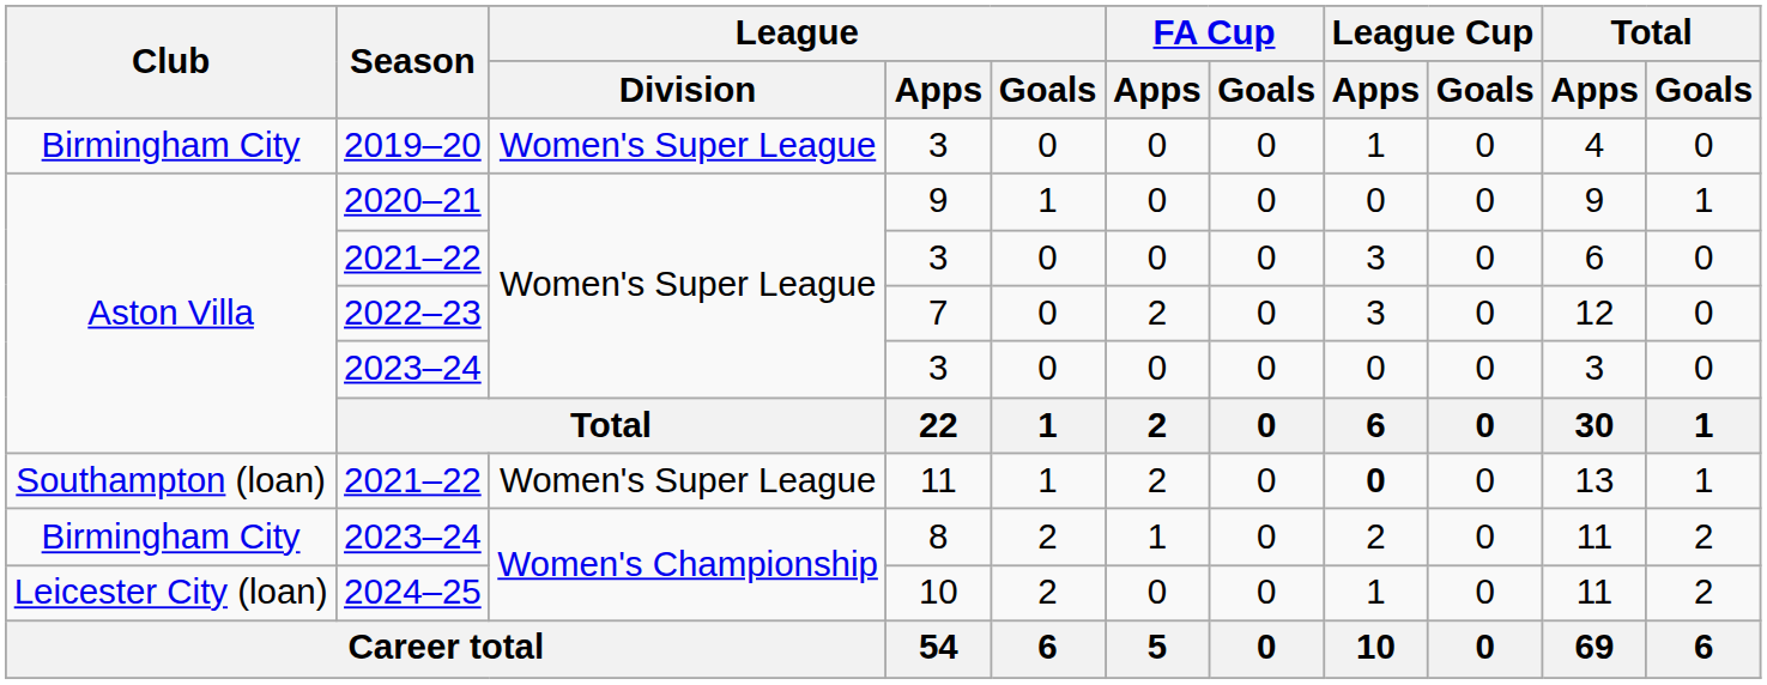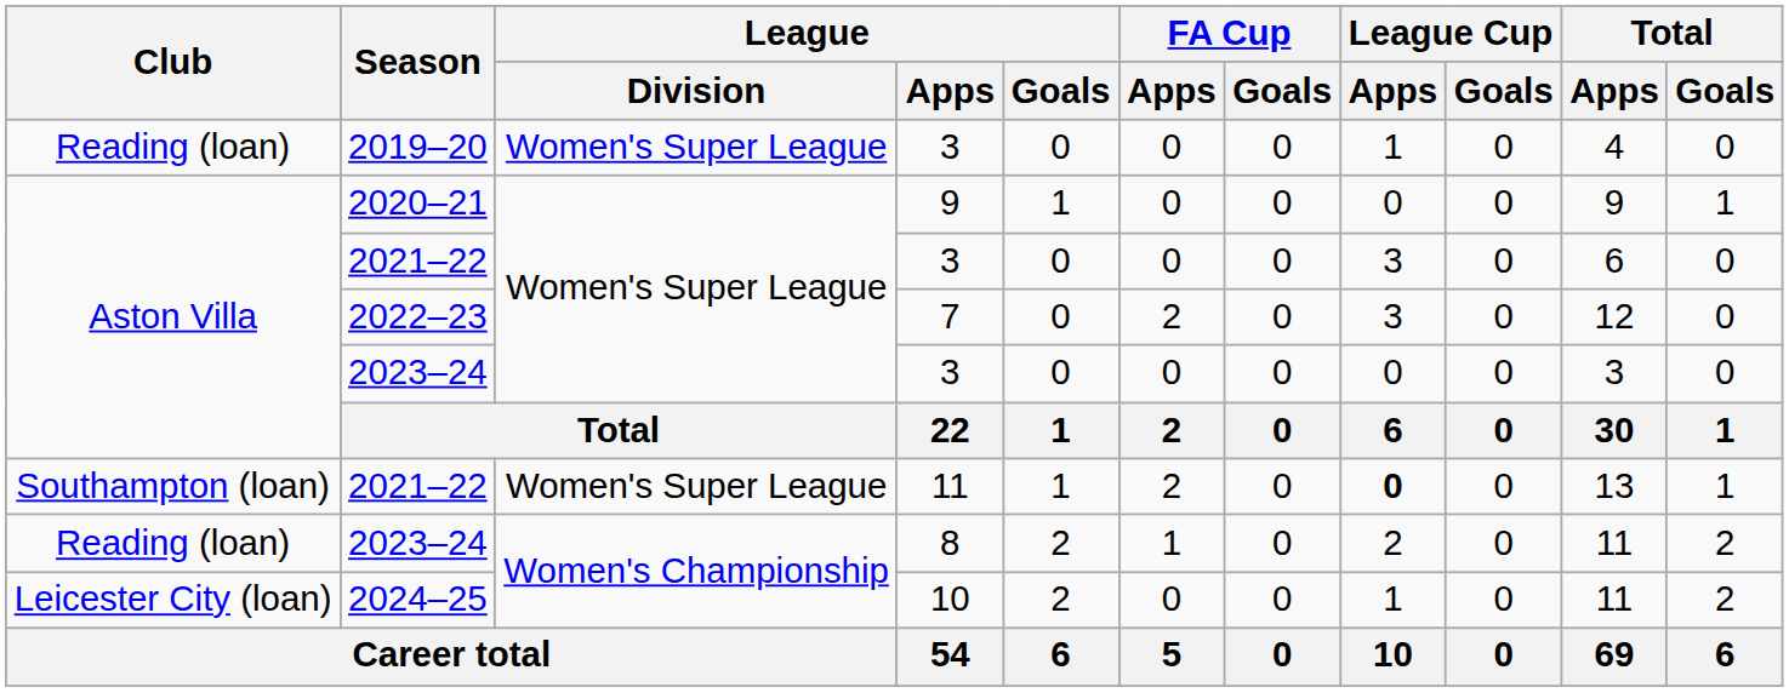 <table class="wikitable" style="text-align:center">
 <tr>
 <th rowspan="2">Club</th>
 <th rowspan="2">Season</th>
 <th colspan="3">League</th>
 <th colspan="2"><a href='#'>FA Cup</a></th>
 <th colspan="2">League Cup</th>
 <th colspan="2">Total</th>
 </tr>
 <tr>
 <th>Division</th>
 <th>Apps</th>
 <th>Goals</th>
 <th>Apps</th>
 <th>Goals</th>
 <th>Apps</th>
 <th>Goals</th>
 <th>Apps</th>
 <th>Goals</th>
 </tr>
 <tr>
-<td><a href='#'>Birmingham City</a></td>
+<td><a href='#'>Reading</a> (loan)</td>
 <td><a href='#'>2019–20</a></td>
 <td><a href='#'>Women's Super League</a></td>
 <td>3</td>
 <td>0</td>
 <td>0</td>
 <td>0</td>
 <td>1</td>
 <td>0</td>
 <td>4</td>
 <td>0</td>
 </tr>
 <tr>
 <td rowspan="5"><a href='#'>Aston Villa</a></td>
 <td><a href='#'>2020–21</a></td>
 <td rowspan="4">Women's Super League</td>
 <td>9</td>
 <td>1</td>
 <td>0</td>
 <td>0</td>
 <td>0</td>
 <td>0</td>
 <td>9</td>
 <td>1</td>
 </tr>
 <tr>
 <td><a href='#'>2021–22</a></td>
 <td>3</td>
 <td>0</td>
 <td>0</td>
 <td>0</td>
 <td>3</td>
 <td>0</td>
 <td>6</td>
 <td>0</td>
 </tr>
 <tr>
 <td><a href='#'>2022–23</a></td>
 <td>7</td>
 <td>0</td>
 <td>2</td>
 <td>0</td>
 <td>3</td>
 <td>0</td>
 <td>12</td>
 <td>0</td>
 </tr>
 <tr>
 <td><a href='#'>2023–24</a></td>
 <td>3</td>
 <td>0</td>
 <td>0</td>
 <td>0</td>
 <td>0</td>
 <td>0</td>
 <td>3</td>
 <td>0</td>
 </tr>
 <tr>
 <th colspan="2">Total</th>
 <th>22</th>
 <th>1</th>
 <th>2</th>
 <th>0</th>
 <th>6</th>
 <th>0</th>
 <th>30</th>
 <th>1</th>
 </tr>
 <tr>
 <td><a href='#'>Southampton</a> (loan)</td>
 <td><a href='#'>2021–22</a></td>
 <td>Women's Super League</td>
 <td>11</td>
 <td>1</td>
 <td>2</td>
 <td>0</td>
 <td><strong>0</strong></td>
 <td>0</td>
 <td>13</td>
 <td>1</td>
 </tr>
 <tr>
-<td><a href='#'>Birmingham City</a></td>
+<td><a href='#'>Reading</a> (loan)</td>
 <td><a href='#'>2023–24</a></td>
 <td rowspan="2"><a href='#'>Women's Championship</a></td>
 <td>8</td>
 <td>2</td>
 <td>1</td>
 <td>0</td>
 <td>2</td>
 <td>0</td>
 <td>11</td>
 <td>2</td>
 </tr>
 <tr>
 <td><a href='#'>Leicester City</a> (loan)</td>
 <td><a href='#'>2024–25</a></td>
 <td>10</td>
 <td>2</td>
 <td>0</td>
 <td>0</td>
 <td>1</td>
 <td>0</td>
 <td>11</td>
 <td>2</td>
 </tr>
 <tr>
 <th colspan="3">Career total</th>
 <th>54</th>
 <th>6</th>
 <th>5</th>
 <th>0</th>
 <th>10</th>
 <th>0</th>
 <th>69</th>
 <th>6</th>
 </tr>
 </table>
